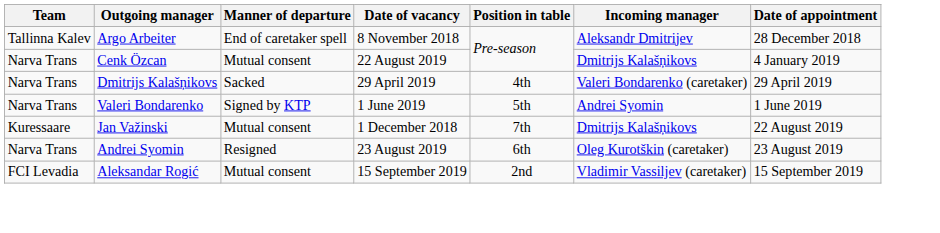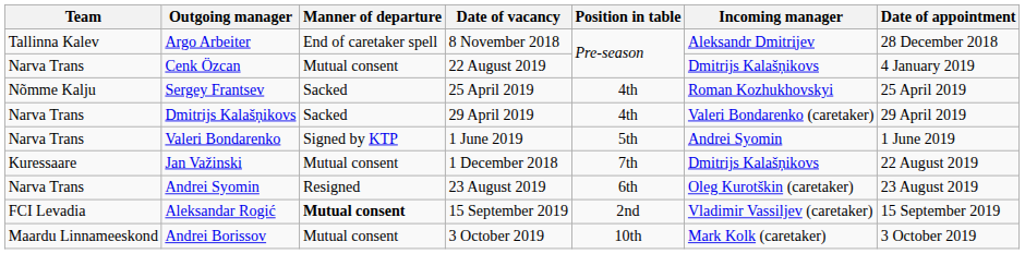 <table class="wikitable">
 <tr>
 <th>Team</th>
 <th>Outgoing manager</th>
 <th>Manner of departure</th>
 <th>Date of vacancy</th>
 <th>Position in table</th>
 <th>Incoming manager</th>
 <th>Date of appointment</th>
 </tr>
 <tr>
 <td>Tallinna Kalev</td>
 <td> <a href='#'>Argo Arbeiter</a></td>
 <td>End of caretaker spell</td>
 <td>8 November 2018</td>
 <td rowspan=2><em>Pre-season</em></td>
 <td> <a href='#'>Aleksandr Dmitrijev</a></td>
 <td>28 December 2018</td>
 </tr>
 <tr>
 <td>Narva Trans</td>
 <td> <a href='#'>Cenk Özcan</a></td>
 <td>Mutual consent</td>
 <td>22 August 2019</td>
 <td> <a href='#'>Dmitrijs Kalašņikovs</a></td>
 <td>4 January 2019</td>
+</tr>
+<tr>
+<td>Nõmme Kalju</td>
+<td> <a href='#'>Sergey Frantsev</a></td>
+<td>Sacked</td>
+<td>25 April 2019</td>
+<td align=center>4th</td>
+<td> <a href='#'>Roman Kozhukhovskyi</a></td>
+<td>25 April 2019</td>
 </tr>
 <tr>
 <td>Narva Trans</td>
 <td> <a href='#'>Dmitrijs Kalašņikovs</a></td>
 <td>Sacked</td>
 <td>29 April 2019</td>
 <td align=center>4th</td>
 <td> <a href='#'>Valeri Bondarenko</a> (caretaker)</td>
 <td>29 April 2019</td>
 </tr>
 <tr>
 <td>Narva Trans</td>
 <td> <a href='#'>Valeri Bondarenko</a></td>
 <td>Signed by <a href='#'>KTP</a></td>
 <td>1 June 2019</td>
 <td align=center>5th</td>
 <td> <a href='#'>Andrei Syomin</a></td>
 <td>1 June 2019</td>
 </tr>
 <tr>
 <td>Kuressaare</td>
 <td> <a href='#'>Jan Važinski</a></td>
 <td>Mutual consent</td>
 <td>1 December 2018</td>
 <td align=center>7th</td>
 <td> <a href='#'>Dmitrijs Kalašņikovs</a></td>
 <td>22 August 2019</td>
 </tr>
 <tr>
 <td>Narva Trans</td>
 <td> <a href='#'>Andrei Syomin</a></td>
 <td>Resigned</td>
 <td>23 August 2019</td>
 <td align=center>6th</td>
 <td> <a href='#'>Oleg Kurotškin</a> (caretaker)</td>
 <td>23 August 2019</td>
 </tr>
 <tr>
 <td>FCI Levadia</td>
 <td> <a href='#'>Aleksandar Rogić</a></td>
-<td>Mutual consent</td>
+<td><strong>Mutual consent</strong></td>
 <td>15 September 2019</td>
 <td align=center>2nd</td>
 <td> <a href='#'>Vladimir Vassiljev</a> (caretaker)</td>
 <td>15 September 2019</td>
 </tr>
+<tr>
+<td>Maardu Linnameeskond</td>
+<td> <a href='#'>Andrei Borissov</a></td>
+<td>Mutual consent</td>
+<td>3 October 2019</td>
+<td align=center>10th</td>
+<td> <a href='#'>Mark Kolk</a> (caretaker)</td>
+<td>3 October 2019</td>
+</tr>
 </table>
